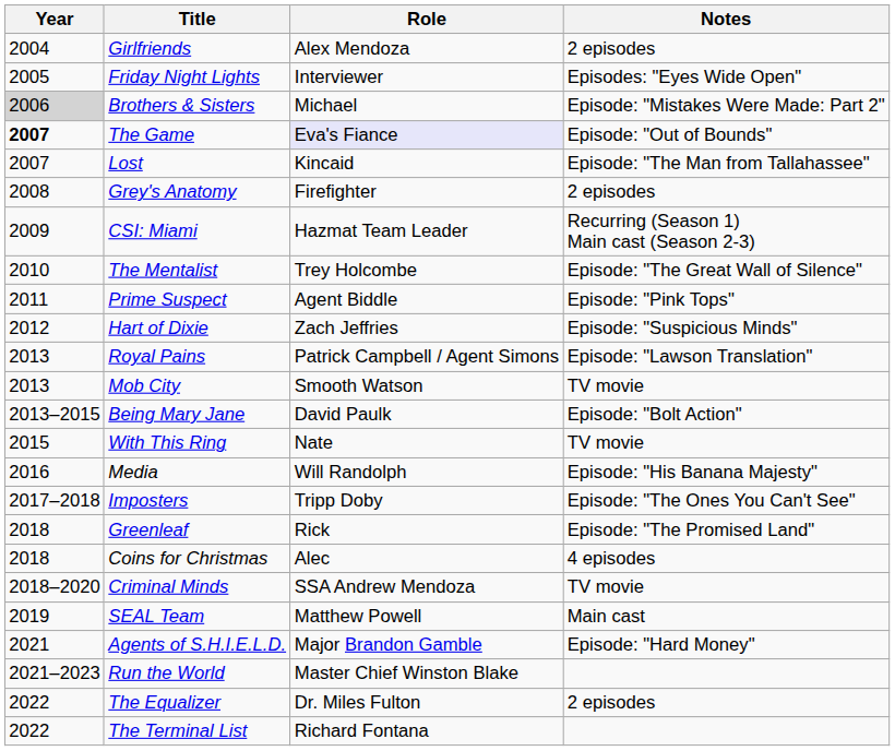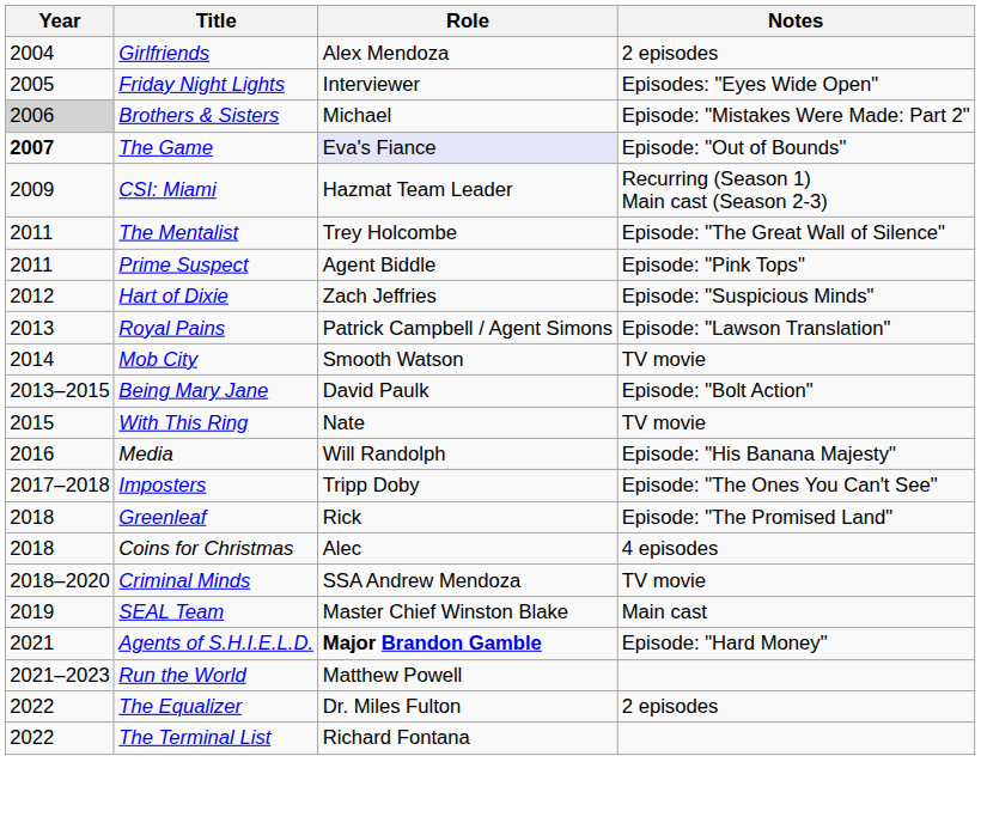 <table class="wikitable sortable">
 <tr>
 <th>Year</th>
 <th>Title</th>
 <th>Role</th>
 <th>Notes</th>
 </tr>
 <tr>
 <td>2004</td>
 <td><em><a href='#'>Girlfriends</a></em></td>
 <td>Alex Mendoza</td>
 <td>2 episodes</td>
 </tr>
 <tr>
 <td>2005</td>
 <td><em><a href='#'>Friday Night Lights</a></em></td>
 <td>Interviewer</td>
 <td>Episodes: "Eyes Wide Open"</td>
 </tr>
 <tr>
 <td style="background: lightgrey;">2006</td>
 <td><em><a href='#'>Brothers & Sisters</a></em></td>
 <td>Michael</td>
 <td>Episode: "Mistakes Were Made: Part 2"</td>
 </tr>
 <tr>
 <td><strong>2007</strong></td>
 <td><em><a href='#'>The Game</a></em></td>
 <td style="background: lavender;">Eva's Fiance</td>
 <td>Episode: "Out of Bounds"</td>
 </tr>
 <tr>
-<td>2007</td>
-<td><em><a href='#'>Lost</a></em></td>
-<td>Kincaid</td>
-<td>Episode: "The Man from Tallahassee"</td>
-</tr>
-<tr>
-<td>2008</td>
-<td><em><a href='#'>Grey's Anatomy</a></em></td>
-<td>Firefighter</td>
-<td>2 episodes</td>
-</tr>
-<tr>
 <td>2009</td>
 <td><em><a href='#'>CSI: Miami</a></em></td>
 <td>Hazmat Team Leader</td>
 <td>Recurring (Season 1)<br>Main cast (Season 2-3)</td>
 </tr>
 <tr>
-<td>2010</td>
+<td>2011</td>
 <td><em><a href='#'>The Mentalist</a></em></td>
 <td>Trey Holcombe</td>
 <td>Episode: "The Great Wall of Silence"</td>
 </tr>
 <tr>
 <td>2011</td>
 <td><em><a href='#'>Prime Suspect</a></em></td>
 <td>Agent Biddle</td>
 <td>Episode: "Pink Tops"</td>
 </tr>
 <tr>
 <td>2012</td>
 <td><em><a href='#'>Hart of Dixie</a></em></td>
 <td>Zach Jeffries</td>
 <td>Episode: "Suspicious Minds"</td>
 </tr>
 <tr>
 <td>2013</td>
 <td><em><a href='#'>Royal Pains</a></em></td>
 <td>Patrick Campbell / Agent Simons</td>
 <td>Episode: "Lawson Translation"</td>
 </tr>
 <tr>
-<td>2013</td>
+<td>2014</td>
 <td><em><a href='#'>Mob City</a></em></td>
 <td>Smooth Watson</td>
 <td>TV movie</td>
 </tr>
 <tr>
 <td>2013–2015</td>
 <td><em><a href='#'>Being Mary Jane</a></em></td>
 <td>David Paulk</td>
 <td>Episode: "Bolt Action"</td>
 </tr>
 <tr>
 <td>2015</td>
 <td><em><a href='#'>With This Ring</a></em></td>
 <td>Nate</td>
 <td>TV movie</td>
 </tr>
 <tr>
 <td>2016</td>
 <td><em>Media</em></td>
 <td>Will Randolph</td>
 <td>Episode: "His Banana Majesty"</td>
 </tr>
 <tr>
 <td>2017–2018</td>
 <td><em><a href='#'>Imposters</a></em></td>
 <td>Tripp Doby</td>
 <td>Episode: "The Ones You Can't See"</td>
 </tr>
 <tr>
 <td>2018</td>
 <td><em><a href='#'>Greenleaf</a></em></td>
 <td>Rick</td>
 <td>Episode: "The Promised Land"</td>
 </tr>
 <tr>
 <td>2018</td>
 <td><em>Coins for Christmas</em></td>
 <td>Alec</td>
 <td>4 episodes</td>
 </tr>
 <tr>
 <td>2018–2020</td>
 <td><em><a href='#'>Criminal Minds</a></em></td>
 <td>SSA Andrew Mendoza</td>
 <td>TV movie</td>
 </tr>
 <tr>
 <td>2019</td>
 <td><em><a href='#'>SEAL Team</a></em></td>
-<td>Matthew Powell</td>
+<td>Master Chief Winston Blake</td>
 <td>Main cast</td>
 </tr>
 <tr>
 <td>2021</td>
 <td><em><a href='#'>Agents of S.H.I.E.L.D.</a></em></td>
-<td>Major <a href='#'>Brandon Gamble</a></td>
+<td><strong>Major <a href='#'>Brandon Gamble</a></strong></td>
 <td>Episode: "Hard Money"</td>
 </tr>
 <tr>
 <td>2021–2023</td>
 <td><em><a href='#'>Run the World</a></em></td>
-<td>Master Chief Winston Blake</td>
+<td>Matthew Powell</td>
 <td></td>
 </tr>
 <tr>
 <td>2022</td>
 <td><em><a href='#'>The Equalizer</a></em></td>
 <td>Dr. Miles Fulton</td>
 <td>2 episodes</td>
 </tr>
 <tr>
 <td>2022</td>
 <td><em><a href='#'>The Terminal List</a></em></td>
 <td>Richard Fontana</td>
 <td></td>
 </tr>
 </table>
